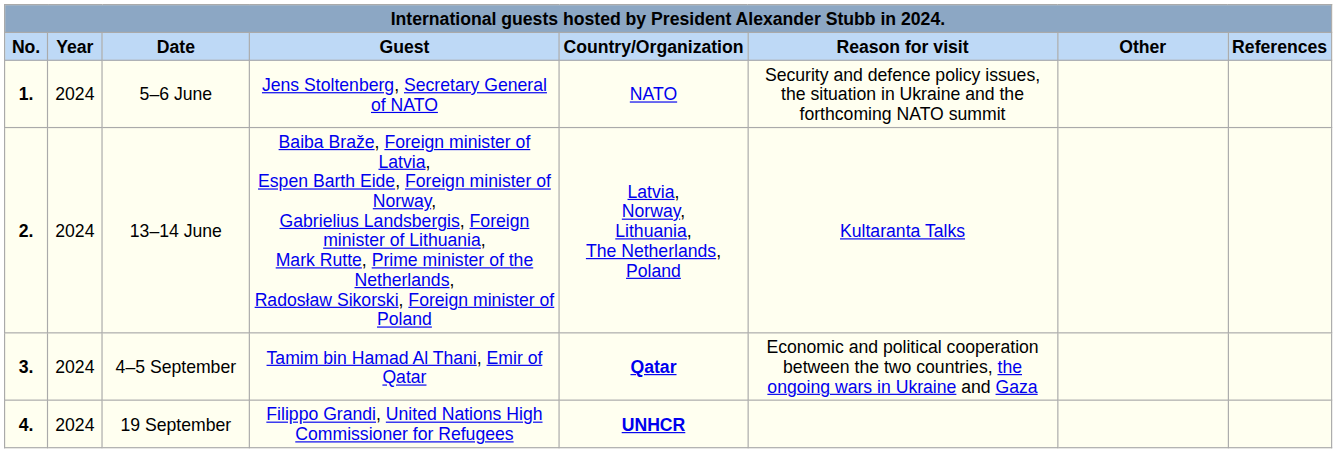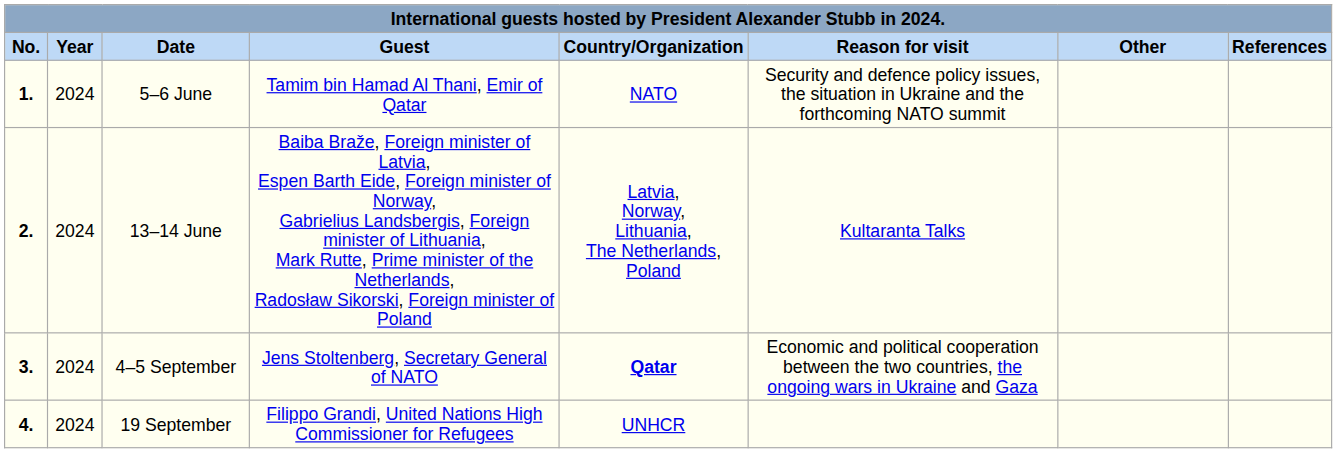 <table class="wikitable" style="font-size:95%; text-align:center; background:#FFFFF0">
 <tr>
 <td style="background:#8CA7C4;" colspan=10><strong>International guests hosted by President Alexander Stubb in 2024.</strong></td>
 </tr>
 <tr>
 <th width=30 style=background:#BED9F6>No.</th>
 <th width=40 style=background:#BED9F6>Year</th>
 <th width=120 style=background:#BED9F6>Date</th>
 <th width=260 style=background:#BED9F6>Guest</th>
 <th width=110 style=background:#BED9F6>Country/Organization</th>
 <th width=260 style=background:#BED9F6>Reason for visit</th>
 <th width=140 style=background:#BED9F6>Other</th>
 <th width=80 style=background:#BED9F6>References</th>
 </tr>
 <tr>
 <td><strong>1.</strong></td>
 <td>2024</td>
 <td>5–6 June</td>
-<td><a href='#'>Jens Stoltenberg</a>, <a href='#'>Secretary General of NATO</a></td>
+<td><a href='#'>Tamim bin Hamad Al Thani</a>, <a href='#'>Emir of Qatar</a></td>
 <td> <a href='#'>NATO</a></td>
 <td>Security and defence policy issues, the situation in Ukraine and the forthcoming NATO summit</td>
 <td></td>
 <td></td>
 </tr>
 <tr>
 <td><strong>2.</strong></td>
 <td>2024</td>
 <td>13–14 June</td>
 <td><a href='#'>Baiba Braže</a>, <a href='#'>Foreign minister of Latvia</a>,<br><a href='#'>Espen Barth Eide</a>, <a href='#'>Foreign minister of Norway</a>,<br><a href='#'>Gabrielius Landsbergis</a>, <a href='#'>Foreign minister of Lithuania</a>,<br><a href='#'>Mark Rutte</a>, <a href='#'>Prime minister of the Netherlands</a>,<br><a href='#'>Radosław Sikorski</a>, <a href='#'>Foreign minister of Poland</a></td>
 <td> <a href='#'>Latvia</a>,<br> <a href='#'>Norway</a>,<br>  <a href='#'>Lithuania</a>,<br>  <a href='#'>The Netherlands</a>,<br>  <a href='#'>Poland</a></td>
 <td><a href='#'>Kultaranta Talks</a></td>
 <td></td>
 <td></td>
 </tr>
 <tr>
 <td><strong>3.</strong></td>
 <td>2024</td>
 <td>4–5 September</td>
-<td><a href='#'>Tamim bin Hamad Al Thani</a>, <a href='#'>Emir of Qatar</a></td>
+<td><a href='#'>Jens Stoltenberg</a>, <a href='#'>Secretary General of NATO</a></td>
 <td><strong> <a href='#'>Qatar</a></strong></td>
 <td>Economic and political cooperation between the two countries, <a href='#'>the ongoing wars in Ukraine</a> and <a href='#'>Gaza</a></td>
 <td></td>
 <td></td>
 </tr>
 <tr>
 <td><strong>4.</strong></td>
 <td>2024</td>
 <td>19 September</td>
 <td><a href='#'>Filippo Grandi</a>, <a href='#'>United Nations High Commissioner for Refugees</a></td>
-<td><strong> <a href='#'>UNHCR</a></strong></td>
+<td> <a href='#'>UNHCR</a></td>
 <td></td>
 <td></td>
 <td></td>
 </tr>
 </table>
